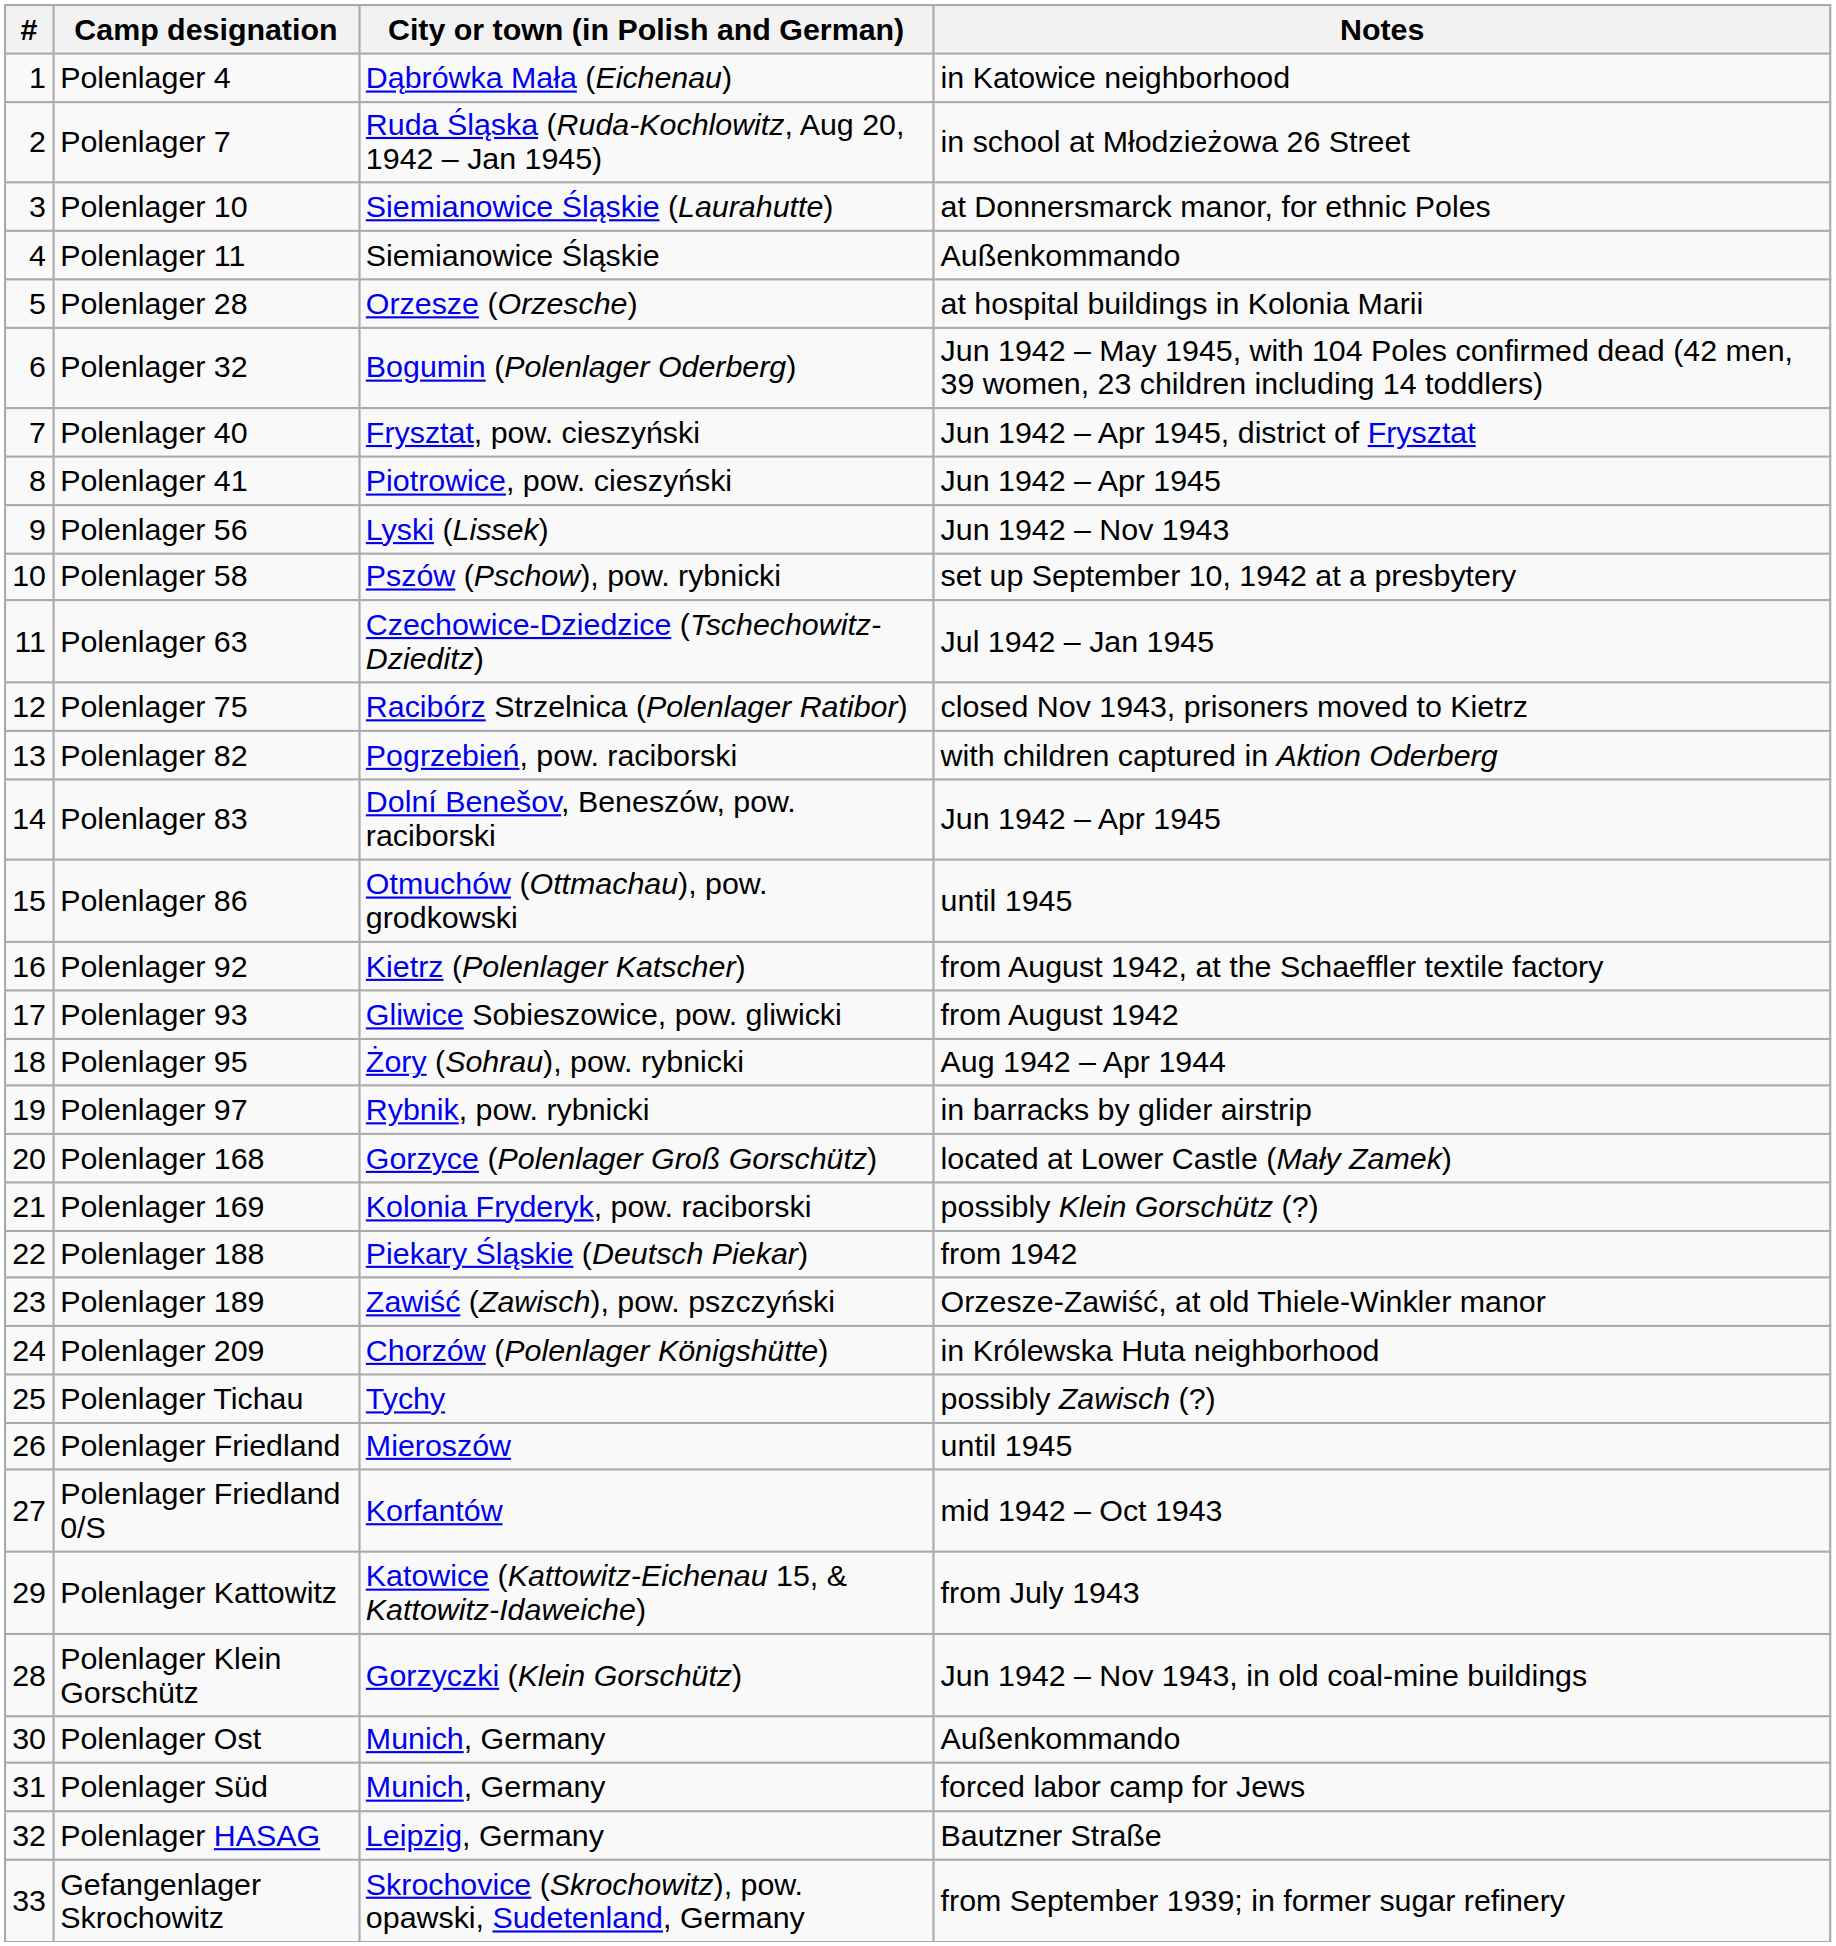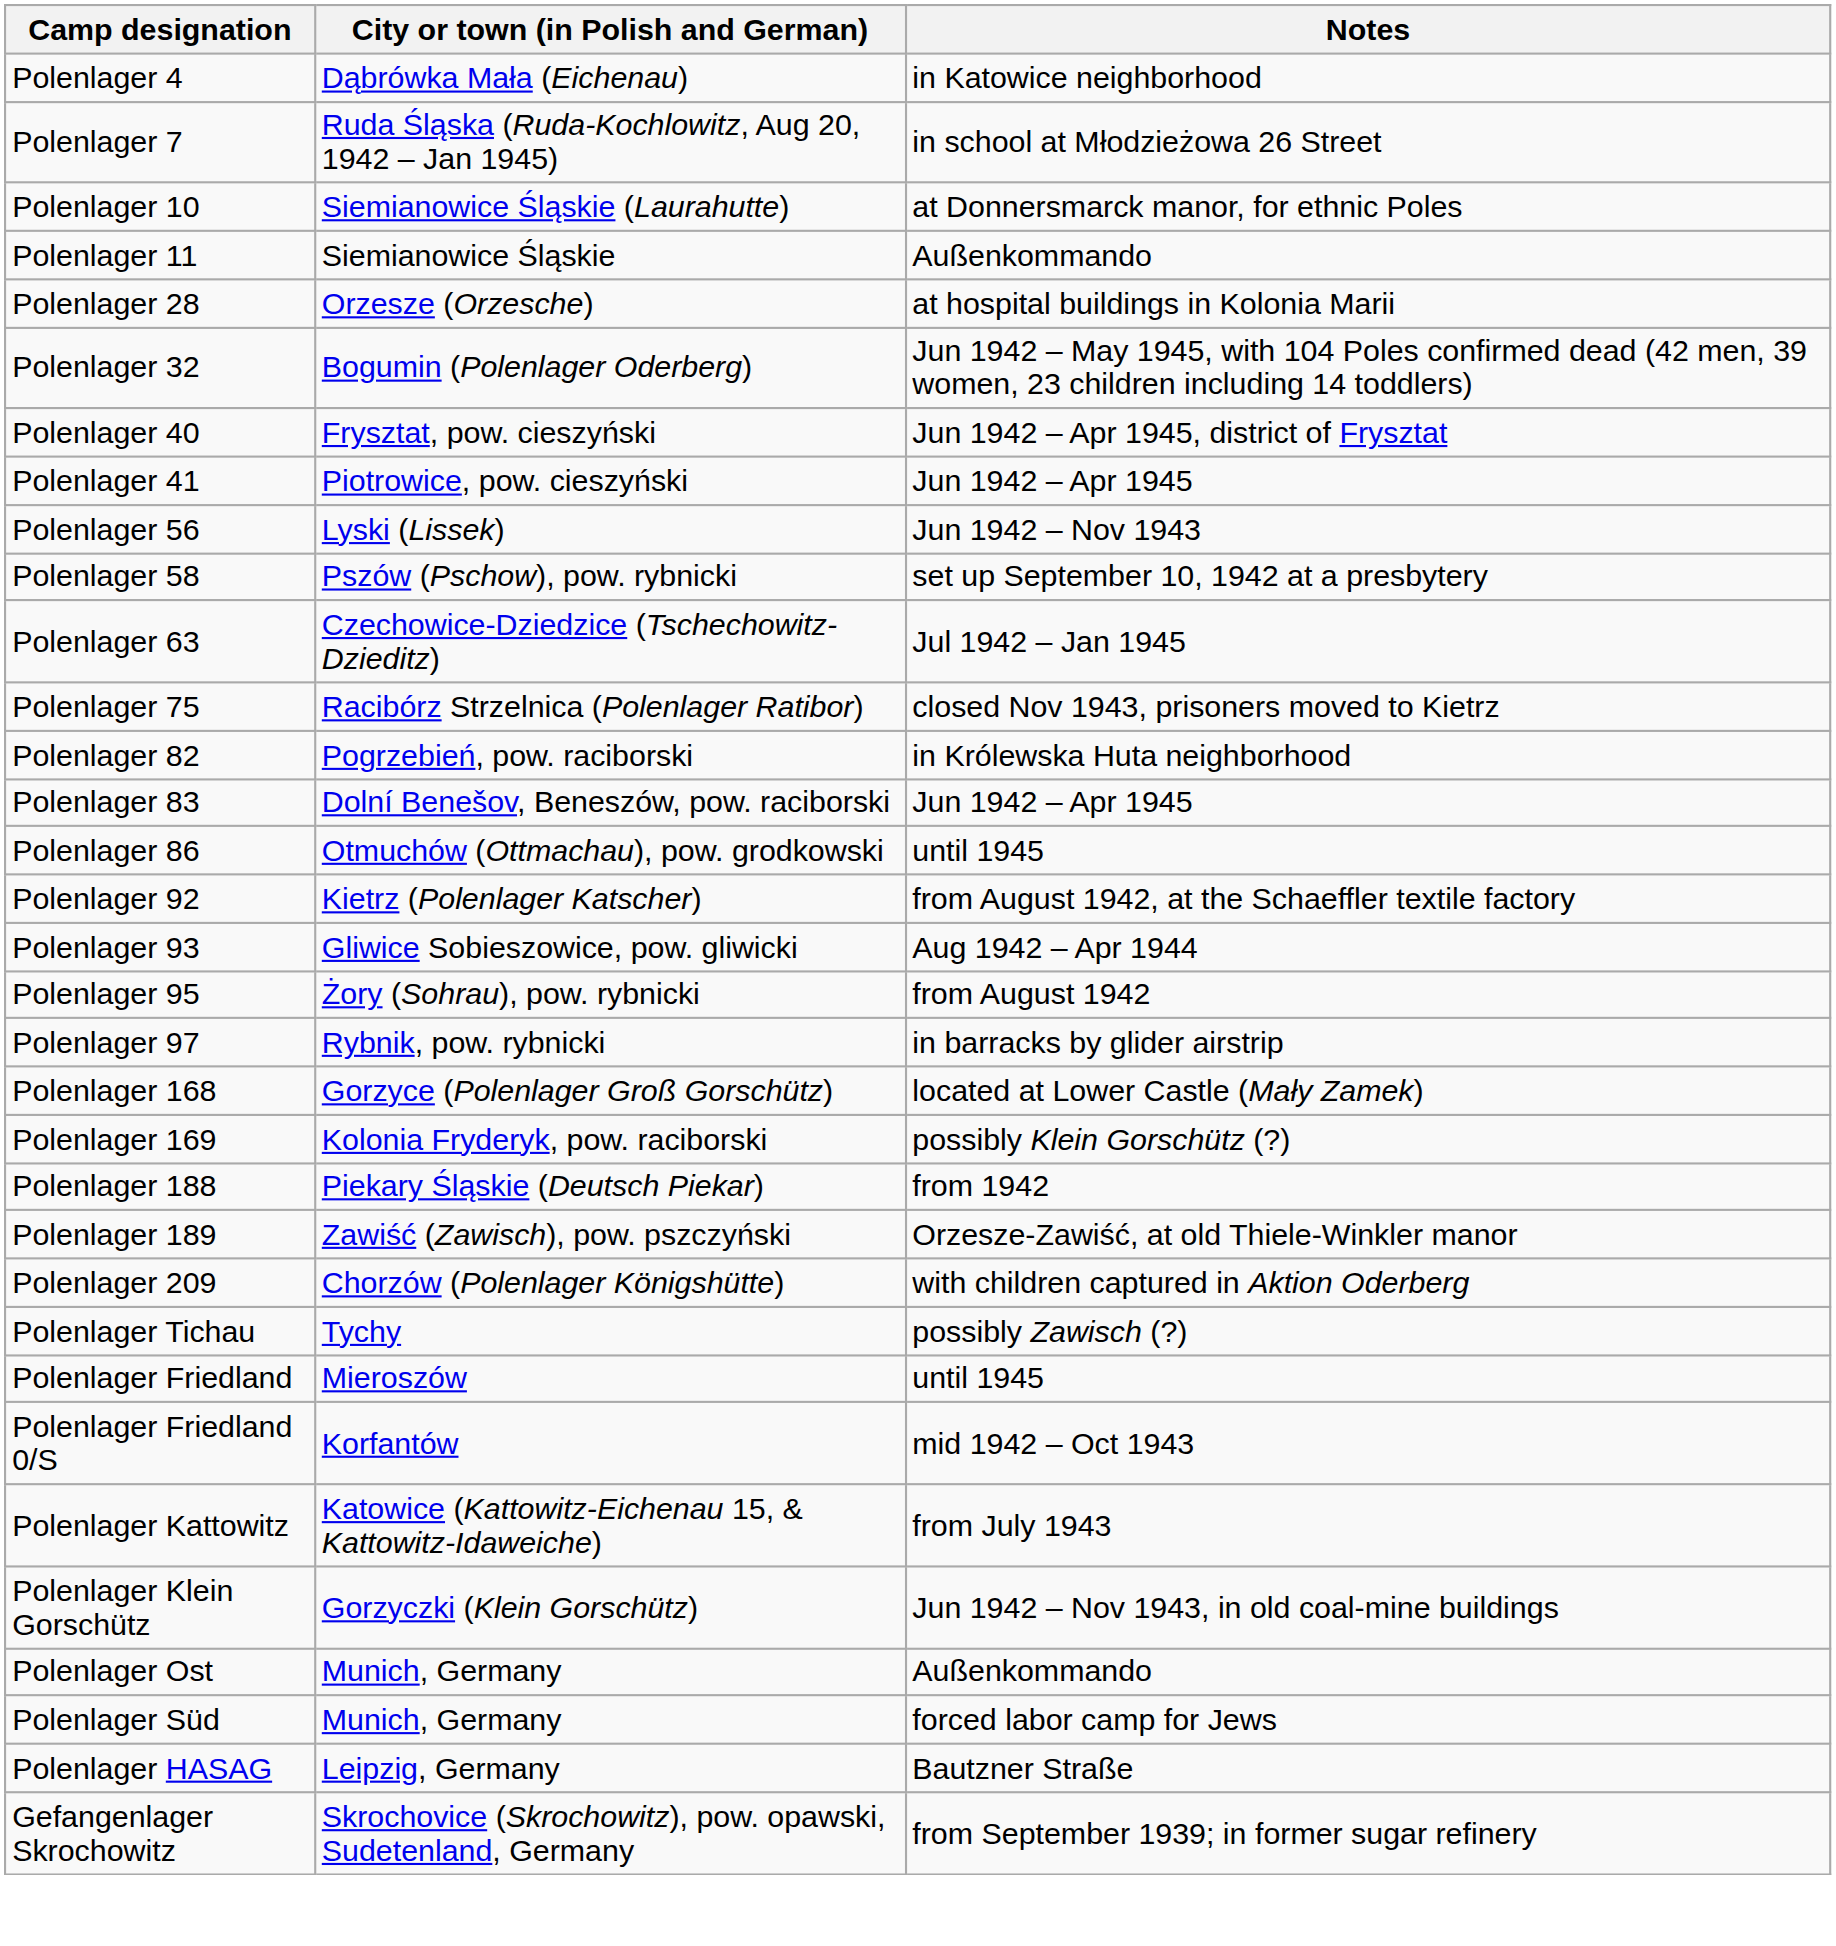 <table class="wikitable sortable" style="width:98%; font-size:90%; border:gray solid 1px; text-align:middle;">
 <tr>
-<th>#</th>
 <th>Camp designation</th>
 <th>City or town (in Polish and German)</th>
 <th>Notes</th>
 </tr>
 <tr>
-<td align=right>1</td>
 <td>Polenlager 4</td>
 <td><a href='#'>Dąbrówka Mała</a> (<em>Eichenau</em>)</td>
 <td>in Katowice neighborhood</td>
 </tr>
 <tr>
-<td align=right>2</td>
 <td>Polenlager 7</td>
 <td><a href='#'>Ruda Śląska</a> (<em>Ruda-Kochlowitz</em>, Aug 20, 1942 – Jan 1945)</td>
 <td>in school at Młodzieżowa 26 Street </td>
 </tr>
 <tr>
-<td align=right>3</td>
 <td>Polenlager 10</td>
 <td><a href='#'>Siemianowice Śląskie</a> (<em>Laurahutte</em>)</td>
 <td>at Donnersmarck manor, for ethnic Poles</td>
 </tr>
 <tr>
-<td align=right>4</td>
 <td>Polenlager 11</td>
 <td>Siemianowice Śląskie</td>
 <td>Außenkommando</td>
 </tr>
 <tr>
-<td align=right>5</td>
 <td>Polenlager 28</td>
 <td><a href='#'>Orzesze</a> (<em>Orzesche</em>)</td>
 <td>at hospital buildings in Kolonia Marii </td>
 </tr>
 <tr>
-<td align=right>6</td>
 <td>Polenlager 32</td>
 <td><a href='#'>Bogumin</a> (<em>Polenlager Oderberg</em>)</td>
 <td>Jun 1942 – May 1945, with 104 Poles confirmed dead (42 men, 39 women, 23 children including 14 toddlers)</td>
 </tr>
 <tr>
-<td align=right>7</td>
 <td>Polenlager 40</td>
 <td><a href='#'>Frysztat</a>, pow. cieszyński</td>
 <td>Jun 1942 – Apr 1945, district of <a href='#'>Frysztat</a></td>
 </tr>
 <tr>
-<td align=right>8</td>
 <td>Polenlager 41</td>
 <td><a href='#'>Piotrowice</a>, pow. cieszyński</td>
 <td>Jun 1942 – Apr 1945</td>
 </tr>
 <tr>
-<td align=right>9</td>
 <td>Polenlager 56</td>
 <td><a href='#'>Lyski</a> (<em>Lissek</em>) </td>
 <td>Jun 1942 – Nov 1943</td>
 </tr>
 <tr>
-<td align=right>10</td>
 <td>Polenlager 58</td>
 <td><a href='#'>Pszów</a> (<em>Pschow</em>), pow. rybnicki</td>
 <td>set up September 10, 1942 at a presbytery</td>
 </tr>
 <tr>
-<td align=right>11</td>
 <td>Polenlager 63</td>
 <td><a href='#'>Czechowice-Dziedzice</a> (<em>Tschechowitz-Dzieditz</em>) </td>
 <td>Jul 1942 – Jan 1945</td>
 </tr>
 <tr>
-<td align=right>12</td>
 <td>Polenlager 75</td>
 <td><a href='#'>Racibórz</a> Strzelnica (<em>Polenlager Ratibor</em>) </td>
 <td>closed Nov 1943, prisoners moved to Kietrz </td>
 </tr>
 <tr>
-<td align=right>13</td>
 <td>Polenlager 82</td>
 <td><a href='#'>Pogrzebień</a>, pow. raciborski</td>
-<td>with children captured in <em>Aktion Oderberg</em> </td>
+<td>in Królewska Huta neighborhood </td>
 </tr>
 <tr>
-<td align=right>14</td>
 <td>Polenlager 83</td>
 <td><a href='#'>Dolní Benešov</a>, Beneszów, pow. raciborski</td>
 <td>Jun 1942 – Apr 1945</td>
 </tr>
 <tr>
-<td align=right>15</td>
 <td>Polenlager 86</td>
 <td><a href='#'>Otmuchów</a> (<em>Ottmachau</em>), pow. grodkowski</td>
 <td>until 1945</td>
 </tr>
 <tr>
-<td align=right>16</td>
 <td>Polenlager 92</td>
 <td><a href='#'>Kietrz</a> (<em>Polenlager Katscher</em>)</td>
 <td>from August 1942, at the Schaeffler textile factory </td>
 </tr>
 <tr>
-<td align=right>17</td>
 <td>Polenlager 93</td>
 <td><a href='#'>Gliwice</a> Sobieszowice, pow. gliwicki</td>
+<td>Aug 1942 – Apr 1944</td>
+</tr>
+<tr>
+<td>Polenlager 95</td>
+<td><a href='#'>Żory</a> (<em>Sohrau</em>), pow. rybnicki </td>
 <td>from August 1942</td>
 </tr>
 <tr>
-<td align=right>18</td>
-<td>Polenlager 95</td>
-<td><a href='#'>Żory</a> (<em>Sohrau</em>), pow. rybnicki </td>
-<td>Aug 1942 – Apr 1944</td>
-</tr>
-<tr>
-<td align=right>19</td>
 <td>Polenlager 97</td>
 <td><a href='#'>Rybnik</a>, pow. rybnicki </td>
 <td>in barracks by glider airstrip </td>
 </tr>
 <tr>
-<td align=right>20</td>
 <td>Polenlager 168</td>
 <td><a href='#'>Gorzyce</a> (<em>Polenlager Groß Gorschütz</em>) </td>
 <td>located at Lower Castle (<em>Mały Zamek</em>)</td>
 </tr>
 <tr>
-<td align=right>21</td>
 <td>Polenlager 169</td>
 <td><a href='#'>Kolonia Fryderyk</a>, pow. raciborski</td>
 <td>possibly <em>Klein Gorschütz</em> (?)</td>
 </tr>
 <tr>
-<td align=right>22</td>
 <td>Polenlager 188</td>
 <td><a href='#'>Piekary Śląskie</a> (<em>Deutsch Piekar</em>) </td>
 <td>from 1942</td>
 </tr>
 <tr>
-<td align=right>23</td>
 <td>Polenlager 189</td>
 <td><a href='#'>Zawiść</a> (<em>Zawisch</em>), pow. pszczyński</td>
 <td>Orzesze-Zawiść, at old Thiele-Winkler manor </td>
 </tr>
 <tr>
-<td align=right>24</td>
 <td>Polenlager 209</td>
 <td><a href='#'>Chorzów</a> (<em>Polenlager Königshütte</em>) </td>
-<td>in Królewska Huta neighborhood </td>
+<td>with children captured in <em>Aktion Oderberg</em> </td>
 </tr>
 <tr>
-<td align=right>25</td>
 <td>Polenlager Tichau</td>
 <td><a href='#'>Tychy</a></td>
 <td>possibly <em>Zawisch</em> (?)</td>
 </tr>
 <tr>
-<td align=right>26</td>
 <td>Polenlager Friedland</td>
 <td><a href='#'>Mieroszów</a></td>
 <td>until 1945</td>
 </tr>
 <tr>
-<td align=right>27</td>
 <td>Polenlager Friedland 0/S</td>
 <td><a href='#'>Korfantów</a></td>
 <td>mid 1942 – Oct 1943</td>
 </tr>
 <tr>
-<td align=right>29</td>
 <td>Polenlager Kattowitz</td>
 <td><a href='#'>Katowice</a> (<em>Kattowitz-Eichenau</em> 15, & <em>Kattowitz-Idaweiche</em>) </td>
 <td>from July 1943</td>
 </tr>
 <tr>
-<td align=right>28</td>
 <td>Polenlager Klein Gorschütz</td>
 <td><a href='#'>Gorzyczki</a> (<em>Klein Gorschütz</em>) </td>
 <td>Jun 1942 – Nov 1943, in old coal-mine buildings </td>
 </tr>
 <tr>
-<td align=right>30</td>
 <td>Polenlager Ost</td>
 <td><a href='#'>Munich</a>, Germany </td>
 <td>Außenkommando</td>
 </tr>
 <tr>
-<td align=right>31</td>
 <td>Polenlager Süd</td>
 <td><a href='#'>Munich</a>, Germany </td>
 <td>forced labor camp for Jews </td>
 </tr>
 <tr>
-<td align=right>32</td>
 <td>Polenlager <a href='#'>HASAG</a></td>
 <td><a href='#'>Leipzig</a>, Germany</td>
 <td>Bautzner Straße</td>
 </tr>
 <tr>
-<td align=right>33</td>
 <td>Gefangenlager Skrochowitz</td>
 <td><a href='#'>Skrochovice</a> (<em>Skrochowitz</em>), pow. opawski, <a href='#'>Sudetenland</a>, Germany</td>
 <td>from September 1939; in former sugar refinery </td>
 </tr>
 </table>
